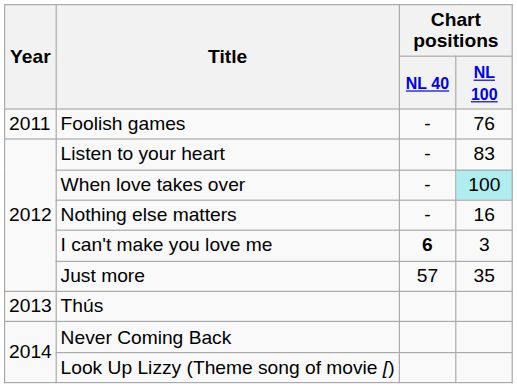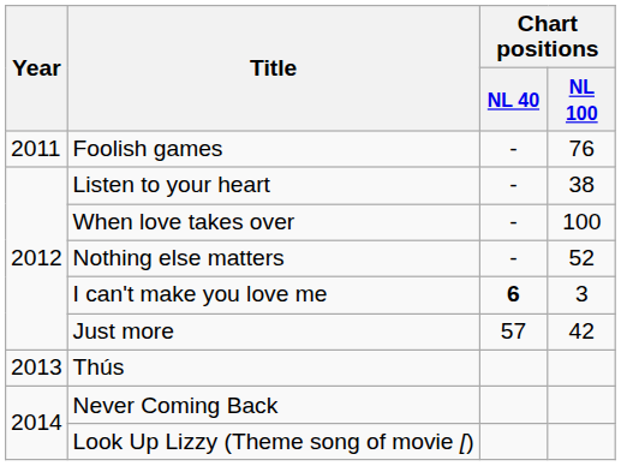 <table class="wikitable">
 <tr>
 <th rowspan="2">Year</th>
 <th rowspan="2">Title</th>
 <th colspan="2">Chart positions</th>
 </tr>
 <tr>
 <th width="40"><small><a href='#'>NL 40</a></small><br></th>
 <th width="40"><small><a href='#'>NL 100</a></small><br></th>
 </tr>
 <tr>
 <td style="text-align:left;">2011</td>
 <td style="text-align:left; vertical-align:top;">Foolish games</td>
 <td style="text-align:center; vertical-align:top;">-</td>
 <td style="text-align:center; vertical-align:top;">76</td>
 </tr>
 <tr>
 <td style="text-align:left;" rowspan="5">2012</td>
 <td style="text-align:left; vertical-align:top;">Listen to your heart</td>
 <td style="text-align:center; vertical-align:top;">-</td>
-<td style="text-align:center; vertical-align:top;">83</td>
+<td style="text-align:center; vertical-align:top;">38</td>
 </tr>
 <tr style="vertical-align:top;">
 <td style="text-align:left; ">When love takes over</td>
 <td style="text-align:center; ">-</td>
-<td style="background: paleturquoise; text-align:center; ">100</td>
+<td style="text-align:center; ">100</td>
 </tr>
 <tr style="vertical-align:top;">
 <td style="text-align:left; ">Nothing else matters</td>
 <td style="text-align:center; ">-</td>
-<td style="text-align:center; ">16</td>
+<td style="text-align:center; ">52</td>
 </tr>
 <tr style="vertical-align:top;">
 <td style="text-align:left; ">I can't make you love me</td>
 <td style="text-align:center; "><strong>6</strong></td>
 <td style="text-align:center; ">3</td>
 </tr>
 <tr style="vertical-align:top;">
 <td style="text-align:left; ">Just more</td>
 <td style="text-align:center; ">57</td>
-<td style="text-align:center; ">35</td>
+<td style="text-align:center; ">42</td>
 </tr>
 <tr>
 <td style="text-align:left;">2013</td>
 <td style="text-align:left; vertical-align:top;">Thús</td>
 <td style="text-align:center; vertical-align:top;"></td>
 <td style="text-align:center; vertical-align:top;"></td>
 </tr>
 <tr>
 <td style="text-align:left;" rowspan="2">2014</td>
 <td style="text-align:left; vertical-align:top;">Never Coming Back</td>
 <td style="text-align:center; vertical-align:top;"></td>
 <td style="text-align:center; vertical-align:top;"></td>
 </tr>
 <tr style="vertical-align:top;">
 <td style="text-align:left; ">Look Up Lizzy (Theme song of movie <em>[</em>)</td>
 <td style="text-align:center; "></td>
 <td style="text-align:center; "></td>
 </tr>
 </table>
